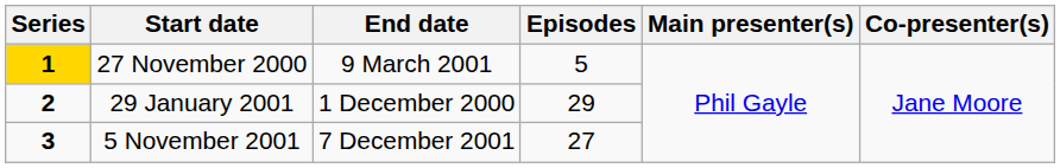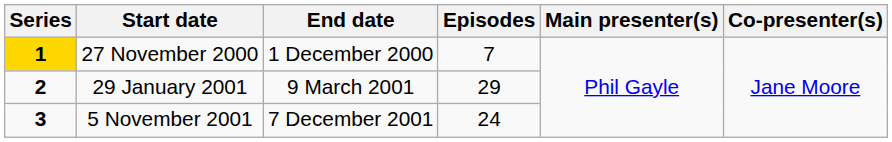 <table class="wikitable" style="text-align:center;">
 <tr>
 <th>Series</th>
 <th>Start date</th>
 <th>End date</th>
 <th>Episodes</th>
 <th>Main presenter(s)</th>
 <th>Co-presenter(s)</th>
 </tr>
 <tr>
 <td style="background: gold;"><strong>1</strong></td>
 <td>27 November 2000</td>
-<td>9 March 2001</td>
-<td>5</td>
+<td>1 December 2000</td>
+<td>7</td>
 <td rowspan="3"><a href='#'>Phil Gayle</a></td>
 <td rowspan="3"><a href='#'>Jane Moore</a></td>
 </tr>
 <tr>
 <td><strong>2</strong></td>
 <td>29 January 2001</td>
-<td>1 December 2000</td>
+<td>9 March 2001</td>
 <td>29</td>
 </tr>
 <tr>
 <td><strong>3</strong></td>
 <td>5 November 2001</td>
 <td>7 December 2001</td>
-<td>27</td>
+<td>24</td>
 </tr>
 </table>
